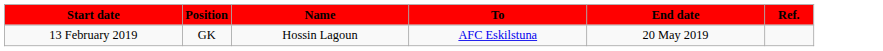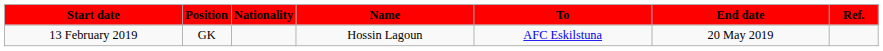 <table class="wikitable"  style="text-align:center; font-size:90%; ">
 <tr>
 <th style="background:#FF0000; color:#000000; width:200px;">Start date</th>
 <th style="background:#FF0000; color:#000000; width:50px;">Position</th>
+<th style="background:#FF0000; color:#000000; width:50px;">Nationality</th>
 <th style="background:#FF0000; color:#000000; width:200px;">Name</th>
 <th style="background:#FF0000; color:#000000; width:200px;">To</th>
 <th style="background:#FF0000; color:#000000; width:200px;">End date</th>
 <th style="background:#FF0000; color:#000000; width:50px;">Ref.</th>
 </tr>
 <tr>
 <td>13 February 2019</td>
 <td>GK</td>
+<td></td>
 <td>Hossin Lagoun</td>
 <td><a href='#'>AFC Eskilstuna</a></td>
 <td>20 May 2019</td>
 <td></td>
 </tr>
 </table>
